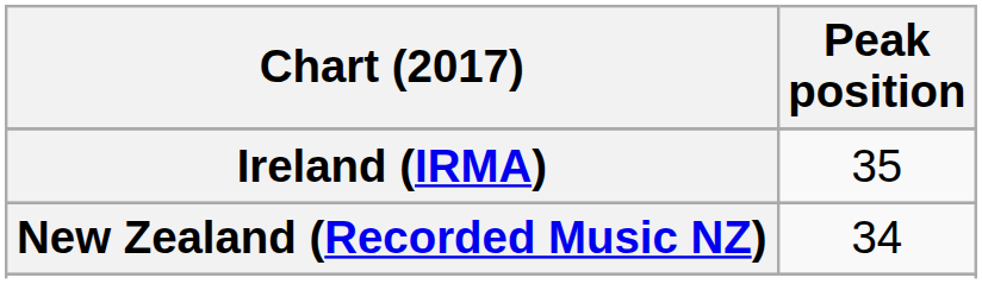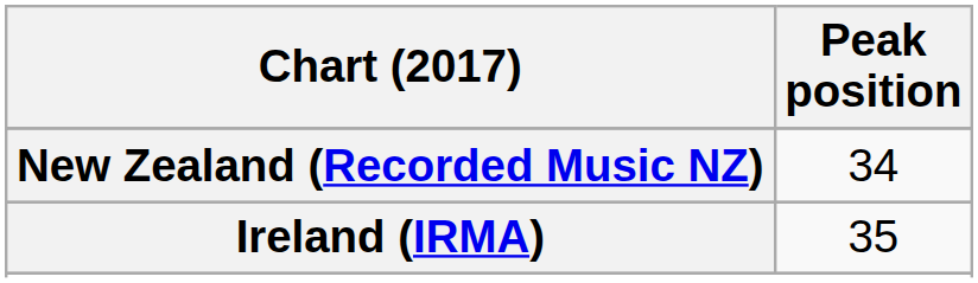 <table class="wikitable sortable plainrowheaders" style="text-align:center">
 <tr>
 <th scope="col">Chart (2017)</th>
 <th scope="col">Peak<br> position</th>
 </tr>
 <tr>
 </tr>
 <tr>
 </tr>
 <tr>
 </tr>
 <tr>
-<th scope="row">Ireland (<a href='#'>IRMA</a>)</th>
-<td>35</td>
+<th scope="row">New Zealand (<a href='#'>Recorded Music NZ</a>)</th>
+<td>34</td>
 </tr>
 <tr>
 </tr>
 <tr>
-<th scope="row">New Zealand (<a href='#'>Recorded Music NZ</a>)</th>
-<td>34</td>
+<th scope="row">Ireland (<a href='#'>IRMA</a>)</th>
+<td>35</td>
 </tr>
 <tr>
 </tr>
 <tr>
 </tr>
 <tr>
 </tr>
 <tr>
 </tr>
 <tr>
 </tr>
 <tr>
 </tr>
 </table>
